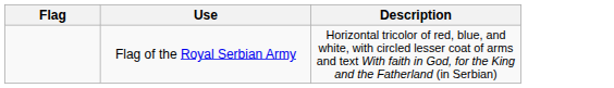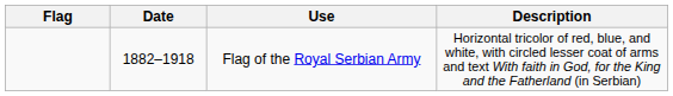 <table class="wikitable" style="text-align:center">
 <tr>
 <th style="width:110px;">Flag</th>
+<th style="width:100px;">Date</th>
 <th style="width:250px;">Use</th>
 <th style="width:250px;">Description</th>
 </tr>
 <tr>
 <td></td>
+<td>1882–1918</td>
 <td>Flag of the <a href='#'>Royal Serbian Army</a></td>
 <td style=font-size:90%;>Horizontal tricolor of red, blue, and white, with circled lesser coat of arms and text <em>With faith in God, for the King and the Fatherland</em> (in Serbian)</td>
 </tr>
 </table>
